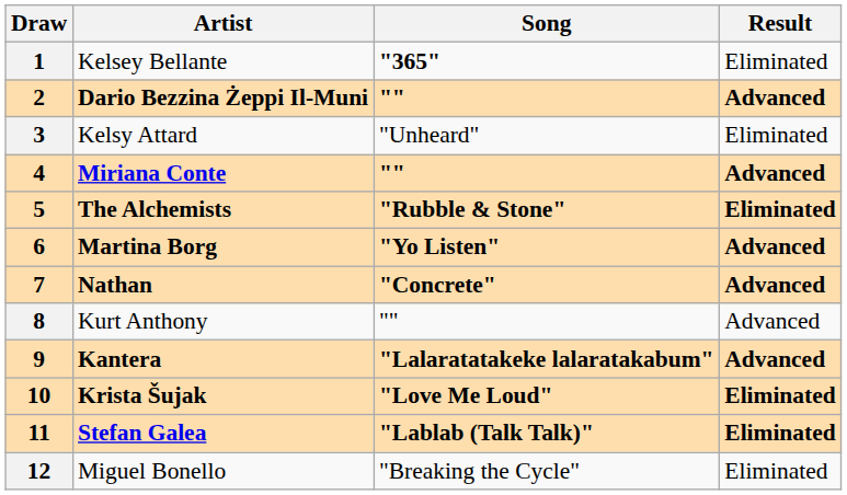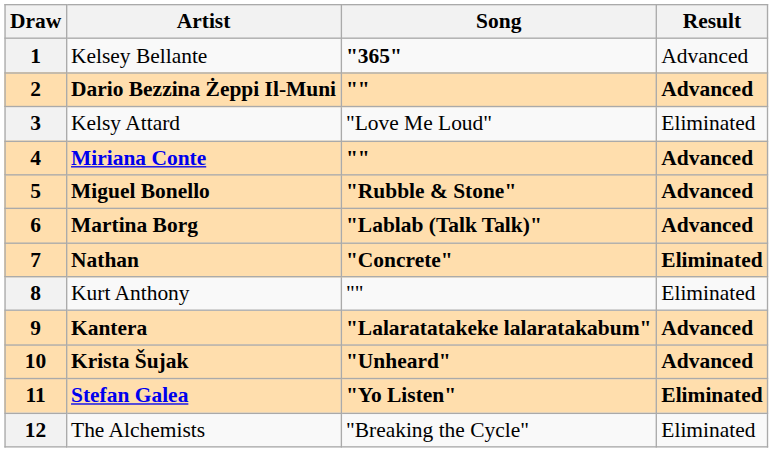 <table class="sortable wikitable plainrowheaders" style="margin: 1em auto 1em auto; text-align:left;">
 <tr>
 <th>Draw</th>
 <th>Artist</th>
 <th>Song</th>
 <th>Result</th>
 </tr>
 <tr>
 <th scope="row" style="text-align:center;">1</th>
 <td>Kelsey Bellante</td>
 <td><strong>"365"</strong></td>
-<td>Eliminated</td>
+<td>Advanced</td>
 </tr>
 <tr style="font-weight:bold; background:navajowhite;">
 <th scope="row" style="text-align:center; background:navajowhite;"><strong>2</strong></th>
 <td>Dario Bezzina  Żeppi Il-Muni</td>
 <td>""</td>
 <td>Advanced</td>
 </tr>
 <tr>
 <th scope="row" style="text-align:center;">3</th>
 <td>Kelsy Attard</td>
-<td>"Unheard"</td>
+<td>"Love Me Loud"</td>
 <td>Eliminated</td>
 </tr>
 <tr style="font-weight:bold; background:navajowhite;">
 <th scope="row" style="text-align:center; background:navajowhite;"><strong>4</strong></th>
 <td><a href='#'>Miriana Conte</a></td>
 <td>""</td>
 <td>Advanced</td>
 </tr>
 <tr style="font-weight:bold; background:navajowhite;">
 <th scope="row" style="text-align:center; background:navajowhite;"><strong>5</strong></th>
-<td>The Alchemists</td>
+<td>Miguel Bonello</td>
 <td>"Rubble & Stone"</td>
-<td>Eliminated</td>
+<td>Advanced</td>
 </tr>
 <tr style="font-weight:bold; background:navajowhite;">
 <th scope="row" style="text-align:center; background:navajowhite;"><strong>6</strong></th>
 <td>Martina Borg</td>
-<td>"Yo Listen"</td>
+<td>"Lablab (Talk Talk)"</td>
 <td>Advanced</td>
 </tr>
 <tr style="font-weight:bold; background:navajowhite;">
 <th scope="row" style="text-align:center; background:navajowhite;"><strong>7</strong></th>
 <td>Nathan</td>
 <td>"Concrete"</td>
-<td>Advanced</td>
+<td>Eliminated</td>
 </tr>
 <tr>
 <th scope="row" style="text-align:center;">8</th>
 <td>Kurt Anthony</td>
 <td>""</td>
-<td>Advanced</td>
+<td>Eliminated</td>
 </tr>
 <tr style="font-weight:bold; background:navajowhite;">
 <th scope="row" style="text-align:center; background:navajowhite;"><strong>9</strong></th>
 <td>Kantera</td>
 <td>"Lalaratatakeke lalaratakabum"</td>
 <td>Advanced</td>
 </tr>
 <tr style="font-weight:bold; background:navajowhite;">
 <th scope="row" style="text-align:center; background:navajowhite;"><strong>10</strong></th>
 <td>Krista Šujak</td>
-<td>"Love Me Loud"</td>
-<td>Eliminated</td>
+<td>"Unheard"</td>
+<td>Advanced</td>
 </tr>
 <tr style="font-weight:bold; background:navajowhite;">
 <th scope="row" style="text-align:center; background:navajowhite;"><strong>11</strong></th>
 <td><a href='#'>Stefan Galea</a></td>
-<td>"Lablab (Talk Talk)"</td>
+<td>"Yo Listen"</td>
 <td>Eliminated</td>
 </tr>
 <tr>
 <th scope="row" style="text-align:center;">12</th>
-<td>Miguel Bonello</td>
+<td>The Alchemists</td>
 <td>"Breaking the Cycle"</td>
 <td>Eliminated</td>
 </tr>
 </table>
